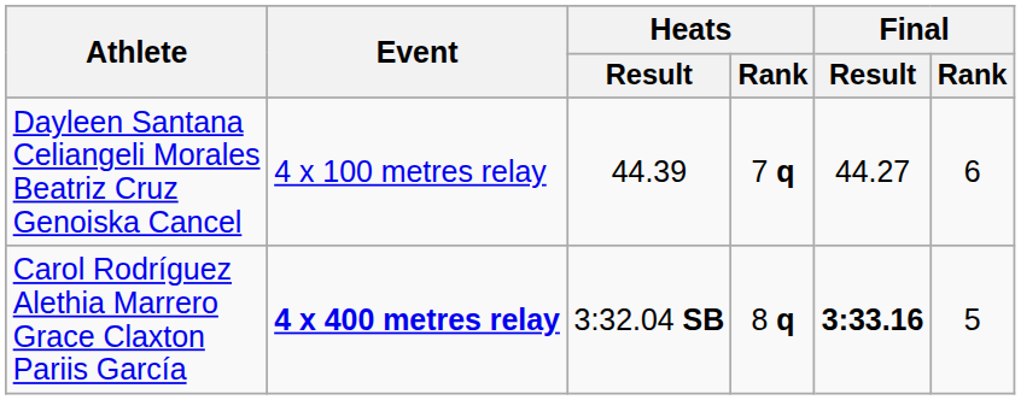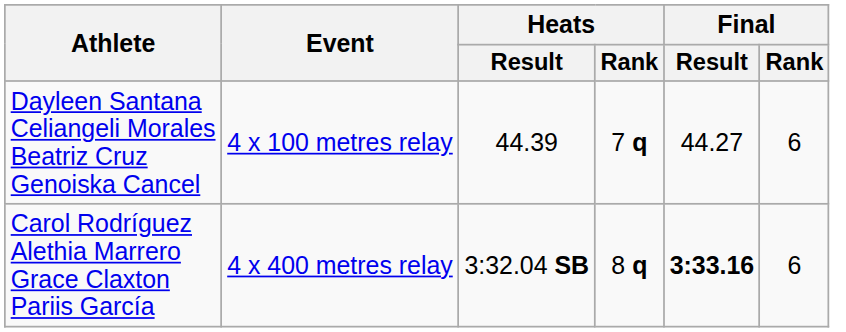 <table class=wikitable style="font-size:90%">
 <tr>
 <th rowspan="2">Athlete</th>
 <th rowspan="2">Event</th>
 <th colspan="2">Heats</th>
 <th colspan="2">Final</th>
 </tr>
 <tr style="font-size:95%">
 <th>Result</th>
 <th>Rank</th>
 <th>Result</th>
 <th>Rank</th>
 </tr>
 <tr align=center>
 <td align=left><a href='#'>Dayleen Santana</a><br><a href='#'>Celiangeli Morales</a><br><a href='#'>Beatriz Cruz</a><br><a href='#'>Genoiska Cancel</a></td>
 <td align=left><a href='#'>4 x 100 metres relay</a></td>
 <td>44.39</td>
 <td>7 <strong>q</strong></td>
 <td>44.27</td>
 <td>6</td>
 </tr>
 <tr align=center>
 <td align=left><a href='#'>Carol Rodríguez</a><br><a href='#'>Alethia Marrero</a><br><a href='#'>Grace Claxton</a><br><a href='#'>Pariis García</a></td>
-<td align=left><strong><a href='#'>4 x 400 metres relay</a></strong></td>
+<td align=left><a href='#'>4 x 400 metres relay</a></td>
 <td>3:32.04 <strong>SB</strong></td>
 <td>8 <strong>q</strong></td>
 <td><strong>3:33.16</strong></td>
-<td>5</td>
+<td>6</td>
 </tr>
 </table>
